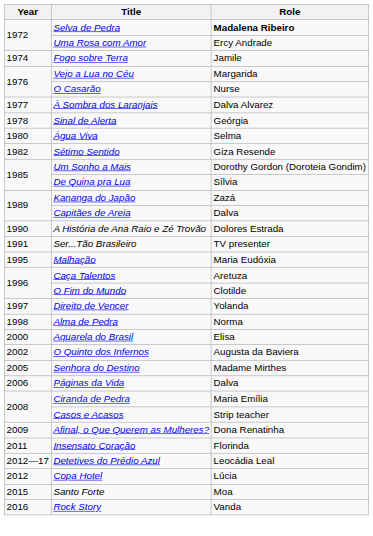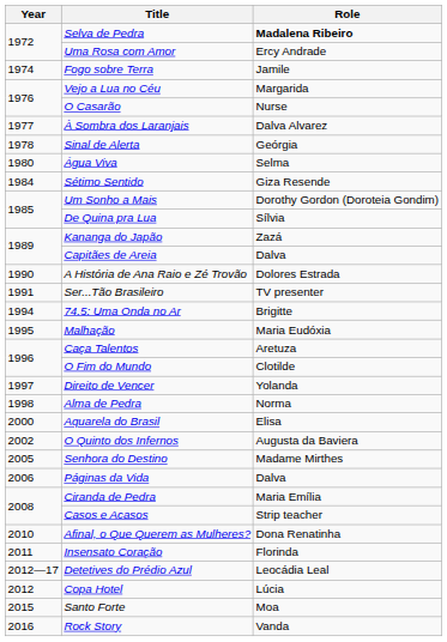 <table {| class="wikitable">
 <tr>
 <th>Year</th>
 <th>Title</th>
 <th>Role</th>
 </tr>
 <tr>
 <td rowspan="2">1972</td>
 <td><em><a href='#'>Selva de Pedra</a></em></td>
 <td><strong>Madalena Ribeiro</strong></td>
 </tr>
 <tr>
 <td><em><a href='#'>Uma Rosa com Amor</a></em></td>
 <td>Ercy Andrade</td>
 </tr>
 <tr>
 <td>1974</td>
 <td><em><a href='#'>Fogo sobre Terra</a></em></td>
 <td>Jamile</td>
 </tr>
 <tr>
 <td rowspan="2">1976</td>
 <td><em><a href='#'>Vejo a Lua no Céu</a></em></td>
 <td>Margarida</td>
 </tr>
 <tr>
 <td><em><a href='#'>O Casarão</a></em></td>
 <td>Nurse</td>
 </tr>
 <tr>
 <td>1977</td>
 <td><em><a href='#'>À Sombra dos Laranjais</a></em></td>
 <td>Dalva Alvarez</td>
 </tr>
 <tr>
 <td>1978</td>
 <td><em><a href='#'>Sinal de Alerta</a></em></td>
 <td>Geórgia</td>
 </tr>
 <tr>
 <td>1980</td>
 <td><em><a href='#'>Água Viva</a></em></td>
 <td>Selma</td>
 </tr>
 <tr>
-<td>1982</td>
+<td>1984</td>
 <td><em><a href='#'>Sétimo Sentido</a></em></td>
 <td>Giza Resende</td>
 </tr>
 <tr>
 <td rowspan="2">1985</td>
 <td><em><a href='#'>Um Sonho a Mais</a></em></td>
 <td>Dorothy Gordon (Doroteia Gondim)</td>
 </tr>
 <tr>
 <td><em><a href='#'>De Quina pra Lua</a></em></td>
 <td>Sílvia</td>
 </tr>
 <tr>
 <td rowspan="2">1989</td>
 <td><em><a href='#'>Kananga do Japão</a></em></td>
 <td>Zazá</td>
 </tr>
 <tr>
 <td><em><a href='#'>Capitães de Areia</a></em></td>
 <td>Dalva</td>
 </tr>
 <tr>
 <td>1990</td>
 <td><em>A História de Ana Raio e Zé Trovão</em></td>
 <td>Dolores Estrada</td>
 </tr>
 <tr>
 <td>1991</td>
 <td><em>Ser...Tão Brasileiro</em></td>
 <td>TV presenter</td>
+</tr>
+<tr>
+<td>1994</td>
+<td><em><a href='#'>74.5: Uma Onda no Ar</a></em></td>
+<td>Brigitte</td>
 </tr>
 <tr>
 <td>1995</td>
 <td><em><a href='#'>Malhação</a></em></td>
 <td>Maria Eudóxia</td>
 </tr>
 <tr>
 <td rowspan="2">1996</td>
 <td><em><a href='#'>Caça Talentos</a></em></td>
 <td>Aretuza</td>
 </tr>
 <tr>
 <td><em><a href='#'>O Fim do Mundo</a></em></td>
 <td>Clotilde</td>
 </tr>
 <tr>
 <td>1997</td>
 <td><em><a href='#'>Direito de Vencer</a></em></td>
 <td>Yolanda</td>
 </tr>
 <tr>
 <td>1998</td>
 <td><em><a href='#'>Alma de Pedra</a></em></td>
 <td>Norma</td>
 </tr>
 <tr>
 <td>2000</td>
 <td><em><a href='#'>Aquarela do Brasil</a></em></td>
 <td>Elisa</td>
 </tr>
 <tr>
 <td>2002</td>
 <td><em><a href='#'>O Quinto dos Infernos</a></em></td>
 <td>Augusta da Baviera</td>
 </tr>
 <tr>
 <td>2005</td>
 <td><em><a href='#'>Senhora do Destino</a></em></td>
 <td>Madame Mirthes</td>
 </tr>
 <tr>
 <td>2006</td>
 <td><em><a href='#'>Páginas da Vida</a></em></td>
 <td>Dalva</td>
 </tr>
 <tr>
 <td rowspan="2">2008</td>
 <td><em><a href='#'>Ciranda de Pedra</a></em></td>
 <td>Maria Emília</td>
 </tr>
 <tr>
 <td><em><a href='#'>Casos e Acasos</a></em></td>
 <td>Strip teacher</td>
 </tr>
 <tr>
-<td>2009</td>
+<td>2010</td>
 <td><em><a href='#'>Afinal, o Que Querem as Mulheres?</a></em></td>
 <td>Dona Renatinha</td>
 </tr>
 <tr>
 <td>2011</td>
 <td><em><a href='#'>Insensato Coração</a></em></td>
 <td>Florinda</td>
 </tr>
 <tr>
 <td>2012—17</td>
 <td><em><a href='#'>Detetives do Prédio Azul</a></em></td>
 <td>Leocádia Leal</td>
 </tr>
 <tr>
 <td>2012</td>
 <td><em><a href='#'>Copa Hotel</a></em></td>
 <td>Lúcia</td>
 </tr>
 <tr>
 <td>2015</td>
 <td><em>Santo Forte</em></td>
 <td>Moa</td>
 </tr>
 <tr>
 <td>2016</td>
 <td><em><a href='#'>Rock Story</a></em></td>
 <td>Vanda</td>
 </tr>
 </table>
